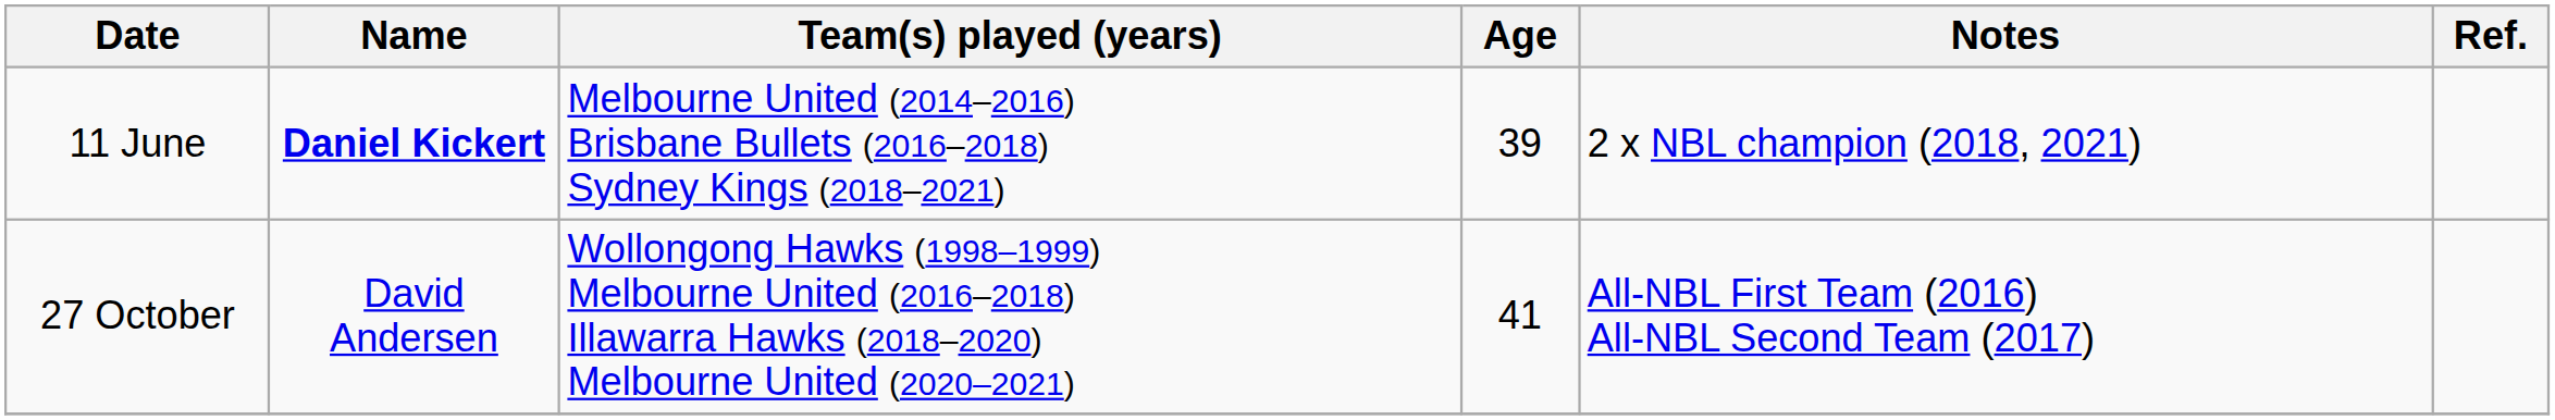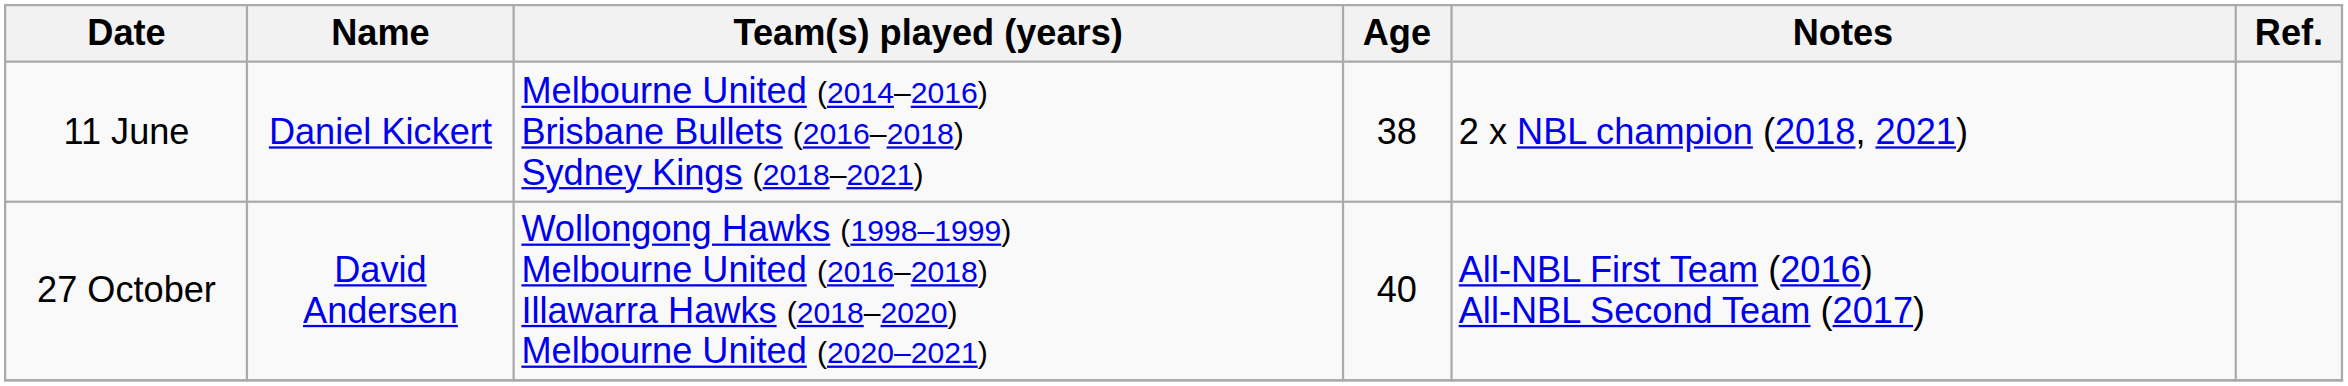 <table class="wikitable">
 <tr>
 <th style="width:100px">Date</th>
 <th style="width:110px">Name</th>
 <th style="width:360px">Team(s) played (years)</th>
 <th style="width:40px">Age</th>
 <th style="width:340px">Notes</th>
 <th style="width:40px">Ref.</th>
 </tr>
 <tr>
 <td align="center">11 June</td>
-<td align="center"><strong><a href='#'>Daniel Kickert</a></strong></td>
+<td align="center"><a href='#'>Daniel Kickert</a></td>
 <td><a href='#'>Melbourne United</a> <small>(<a href='#'>2014</a>–<a href='#'>2016</a>)</small><br><a href='#'>Brisbane Bullets</a> <small>(<a href='#'>2016</a>–<a href='#'>2018</a>)</small><br><a href='#'>Sydney Kings</a> <small>(<a href='#'>2018</a>–<a href='#'>2021</a>)</small></td>
-<td align="center">39</td>
+<td align="center">38</td>
 <td>2 x <a href='#'>NBL champion</a> (<a href='#'>2018</a>, <a href='#'>2021</a>)</td>
 <td></td>
 </tr>
 <tr>
 <td align="center">27 October</td>
 <td align="center"><a href='#'>David Andersen</a></td>
 <td><a href='#'>Wollongong Hawks</a> <small>(<a href='#'>1998–1999</a>)</small><br><a href='#'>Melbourne United</a> <small>(<a href='#'>2016</a>–<a href='#'>2018</a>)</small><br><a href='#'>Illawarra Hawks</a> <small>(<a href='#'>2018</a>–<a href='#'>2020</a>)</small><br><a href='#'>Melbourne United</a> <small>(<a href='#'>2020–2021</a>)</small></td>
-<td align="center">41</td>
+<td align="center">40</td>
 <td><a href='#'>All-NBL First Team</a> (<a href='#'>2016</a>)<br><a href='#'>All-NBL Second Team</a> (<a href='#'>2017</a>)</td>
 <td></td>
 </tr>
 <tr>
 </tr>
 </table>
